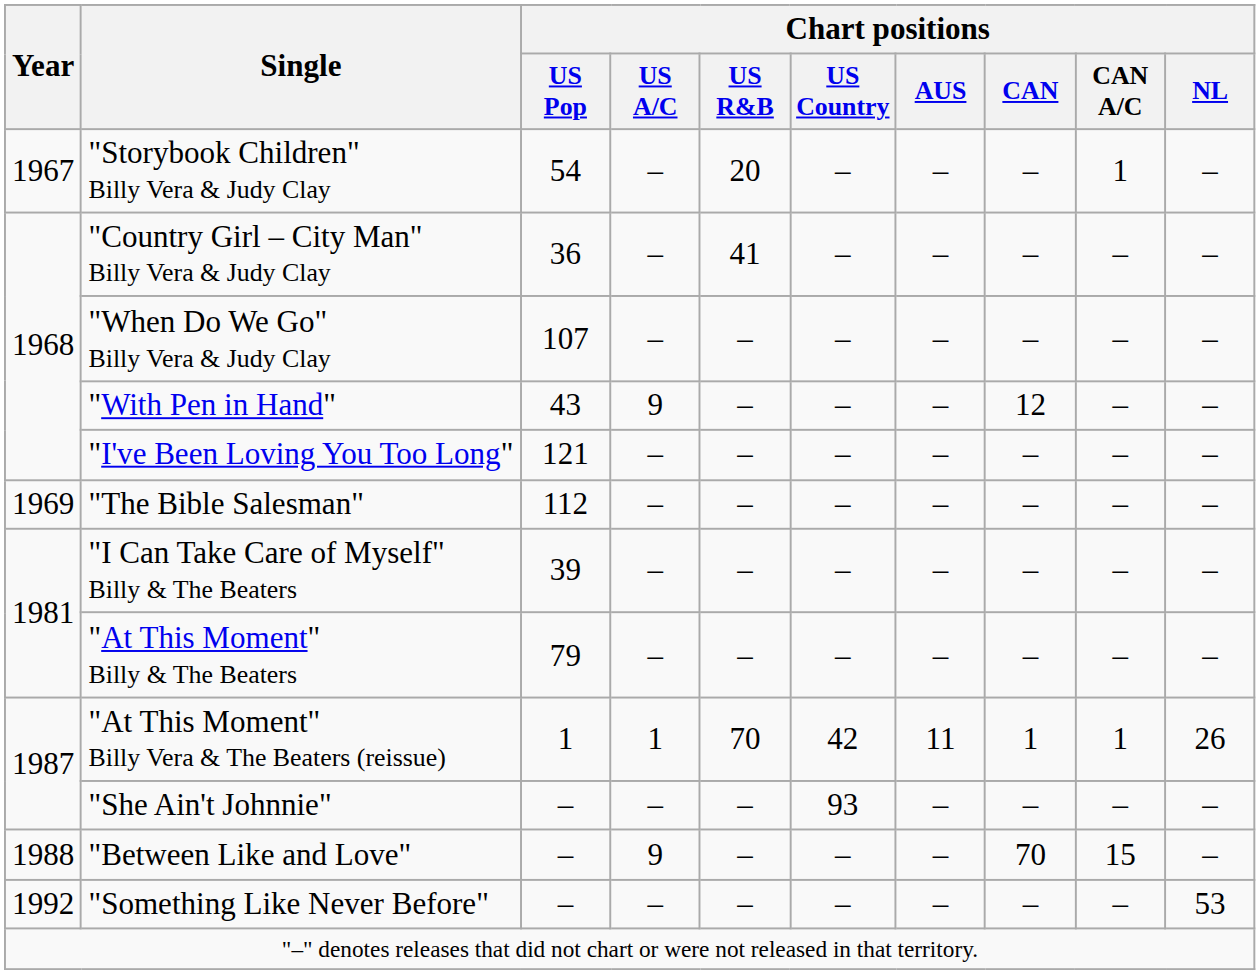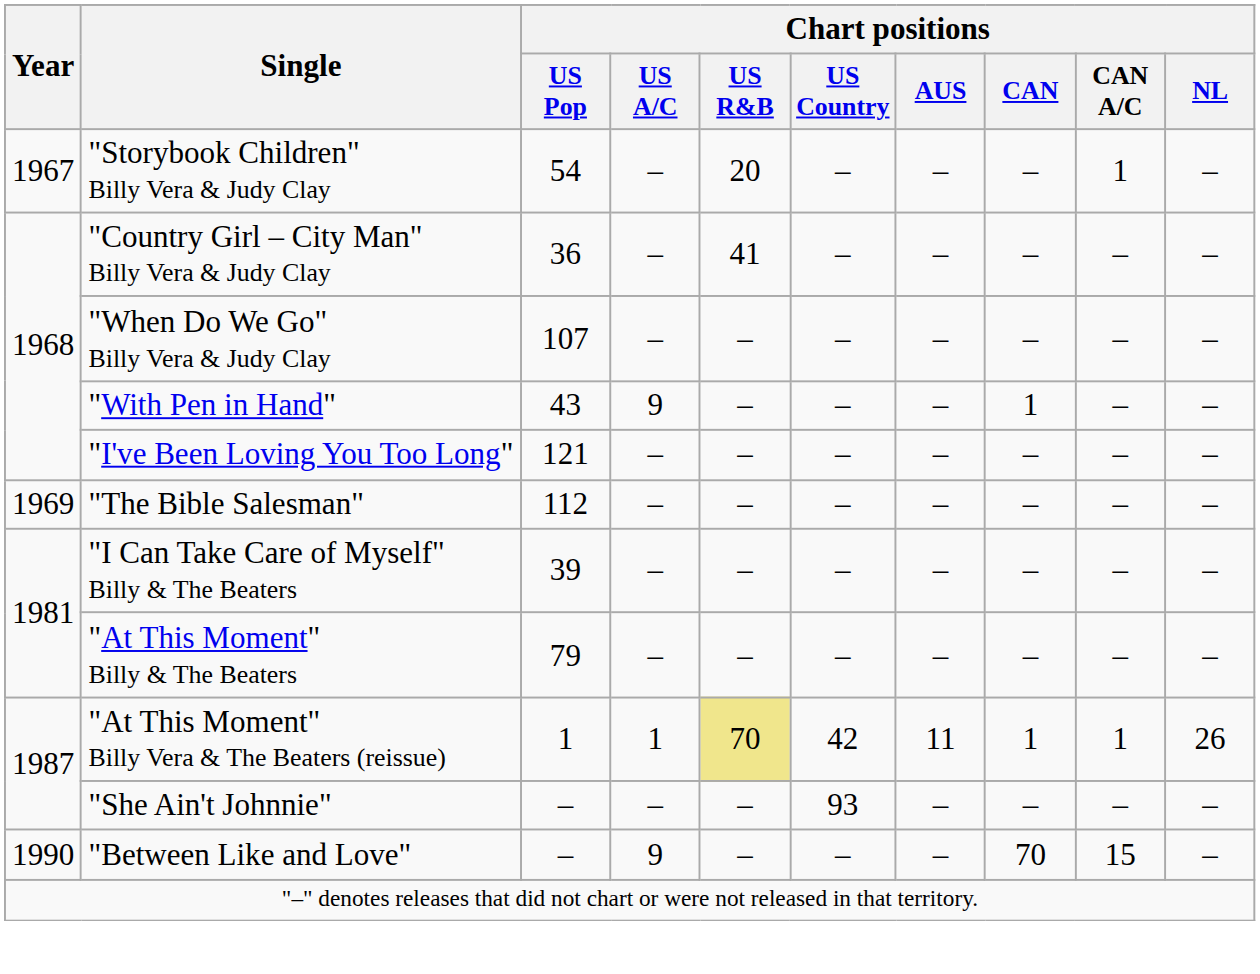 <table class="wikitable" style="text-align:center;">
 <tr>
 <th rowspan="2">Year</th>
 <th rowspan="2">Single</th>
 <th colspan="8">Chart positions</th>
 </tr>
 <tr style="font-size:smaller;">
 <th width="40"><a href='#'>US Pop</a><br></th>
 <th width="40"><a href='#'>US A/C</a></th>
 <th width="40"><a href='#'>US<br>R&B</a><br></th>
 <th width="40"><a href='#'>US<br>Country</a><br></th>
 <th width="40"><a href='#'>AUS</a><br></th>
 <th width="40"><a href='#'>CAN</a><br></th>
 <th width="40">CAN A/C<br></th>
 <th width="40"><a href='#'>NL</a><br></th>
 </tr>
 <tr>
 <td rowspan="1">1967</td>
 <td align="left">"Storybook Children"<br><small>Billy Vera & Judy Clay</small></td>
 <td>54</td>
 <td>–</td>
 <td>20</td>
 <td>–</td>
 <td>–</td>
 <td>–</td>
 <td>1</td>
 <td>–</td>
 </tr>
 <tr>
 <td rowspan="4">1968</td>
 <td align="left">"Country Girl – City Man"<br><small>Billy Vera & Judy Clay</small></td>
 <td>36</td>
 <td>–</td>
 <td>41</td>
 <td>–</td>
 <td>–</td>
 <td>–</td>
 <td>–</td>
 <td>–</td>
 </tr>
 <tr>
 <td align="left">"When Do We Go"<br><small>Billy Vera & Judy Clay</small></td>
 <td>107</td>
 <td>–</td>
 <td>–</td>
 <td>–</td>
 <td>–</td>
 <td>–</td>
 <td>–</td>
 <td>–</td>
 </tr>
 <tr>
 <td align="left">"<a href='#'>With Pen in Hand</a>"</td>
 <td>43</td>
 <td>9</td>
 <td>–</td>
 <td>–</td>
 <td>–</td>
-<td>12</td>
+<td>1</td>
 <td>–</td>
 <td>–</td>
 </tr>
 <tr>
 <td align="left">"<a href='#'>I've Been Loving You Too Long</a>"</td>
 <td>121</td>
 <td>–</td>
 <td>–</td>
 <td>–</td>
 <td>–</td>
 <td>–</td>
 <td>–</td>
 <td>–</td>
 </tr>
 <tr>
 <td>1969</td>
 <td align="left">"The Bible Salesman"</td>
 <td>112</td>
 <td>–</td>
 <td>–</td>
 <td>–</td>
 <td>–</td>
 <td>–</td>
 <td>–</td>
 <td>–</td>
 </tr>
 <tr>
 <td rowspan="2">1981</td>
 <td align="left">"I Can Take Care of Myself"<br><small>Billy & The Beaters</small></td>
 <td>39</td>
 <td>–</td>
 <td>–</td>
 <td>–</td>
 <td>–</td>
 <td>–</td>
 <td>–</td>
 <td>–</td>
 </tr>
 <tr>
 <td align="left">"<a href='#'>At This Moment</a>"<br><small>Billy & The Beaters</small></td>
 <td>79</td>
 <td>–</td>
 <td>–</td>
 <td>–</td>
 <td>–</td>
 <td>–</td>
 <td>–</td>
 <td>–</td>
 </tr>
 <tr>
 <td rowspan="2">1987</td>
 <td align="left">"At This Moment"<br><small>Billy Vera & The Beaters (reissue)</small></td>
 <td>1</td>
 <td>1</td>
-<td>70</td>
+<td style="background: khaki;">70</td>
 <td>42</td>
 <td>11</td>
 <td>1</td>
 <td>1</td>
 <td>26</td>
 </tr>
 <tr>
 <td align="left">"She Ain't Johnnie"</td>
 <td>–</td>
 <td>–</td>
 <td>–</td>
 <td>93</td>
 <td>–</td>
 <td>–</td>
 <td>–</td>
 <td>–</td>
 </tr>
 <tr>
-<td>1988</td>
+<td>1990</td>
 <td align="left">"Between Like and Love"</td>
 <td>–</td>
 <td>9</td>
 <td>–</td>
 <td>–</td>
 <td>–</td>
 <td>70</td>
 <td>15</td>
 <td>–</td>
 </tr>
 <tr>
-<td>1992</td>
-<td align="left">"Something Like Never Before"</td>
-<td>–</td>
-<td>–</td>
-<td>–</td>
-<td>–</td>
-<td>–</td>
-<td>–</td>
-<td>–</td>
-<td>53</td>
-</tr>
-<tr>
 <td colspan="10" style="text-align:center; font-size:9pt;">"–" denotes releases that did not chart or were not released in that territory.</td>
 </tr>
 </table>
